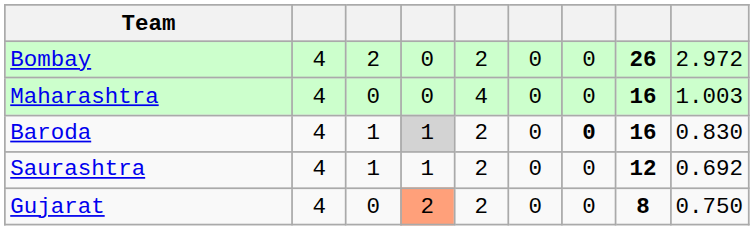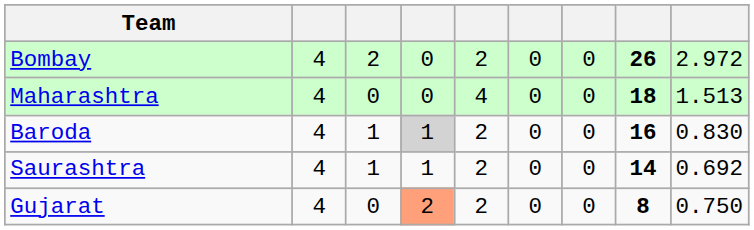 <table class="wikitable" style="text-align:center">
 <tr>
 <th style="width:160px">Team</th>
 <th style="width:25px"></th>
 <th style="width:25px"></th>
 <th style="width:25px"></th>
 <th style="width:25px"></th>
 <th style="width:25px"></th>
 <th style="width:25px"></th>
 <th style="width:25px"></th>
 <th style="width:25px;"></th>
 </tr>
 <tr style="background:#cfc;">
 <td style="text-align:left"><a href='#'>Bombay</a></td>
 <td>4</td>
 <td>2</td>
 <td>0</td>
 <td>2</td>
 <td>0</td>
 <td>0</td>
 <td><strong>26</strong></td>
 <td>2.972</td>
 </tr>
 <tr style="background:#cfc;">
 <td style="text-align:left"><a href='#'>Maharashtra</a></td>
 <td>4</td>
 <td>0</td>
 <td>0</td>
 <td>4</td>
 <td>0</td>
 <td>0</td>
-<td><strong>16</strong></td>
-<td>1.003</td>
+<td><strong>18</strong></td>
+<td>1.513</td>
 </tr>
 <tr>
 <td style="text-align:left"><a href='#'>Baroda</a></td>
 <td>4</td>
 <td>1</td>
 <td style="background: lightgrey;">1</td>
 <td>2</td>
 <td>0</td>
-<td><strong>0</strong></td>
+<td>0</td>
 <td><strong>16</strong></td>
 <td>0.830</td>
 </tr>
 <tr>
 <td style="text-align:left"><a href='#'>Saurashtra</a></td>
 <td>4</td>
 <td>1</td>
 <td>1</td>
 <td>2</td>
 <td>0</td>
 <td>0</td>
-<td><strong>12</strong></td>
+<td><strong>14</strong></td>
 <td>0.692</td>
 </tr>
 <tr>
 <td style="text-align:left"><a href='#'>Gujarat</a></td>
 <td>4</td>
 <td>0</td>
 <td style="background: lightsalmon;">2</td>
 <td>2</td>
 <td>0</td>
 <td>0</td>
 <td><strong>8</strong></td>
 <td>0.750</td>
 </tr>
 </table>
